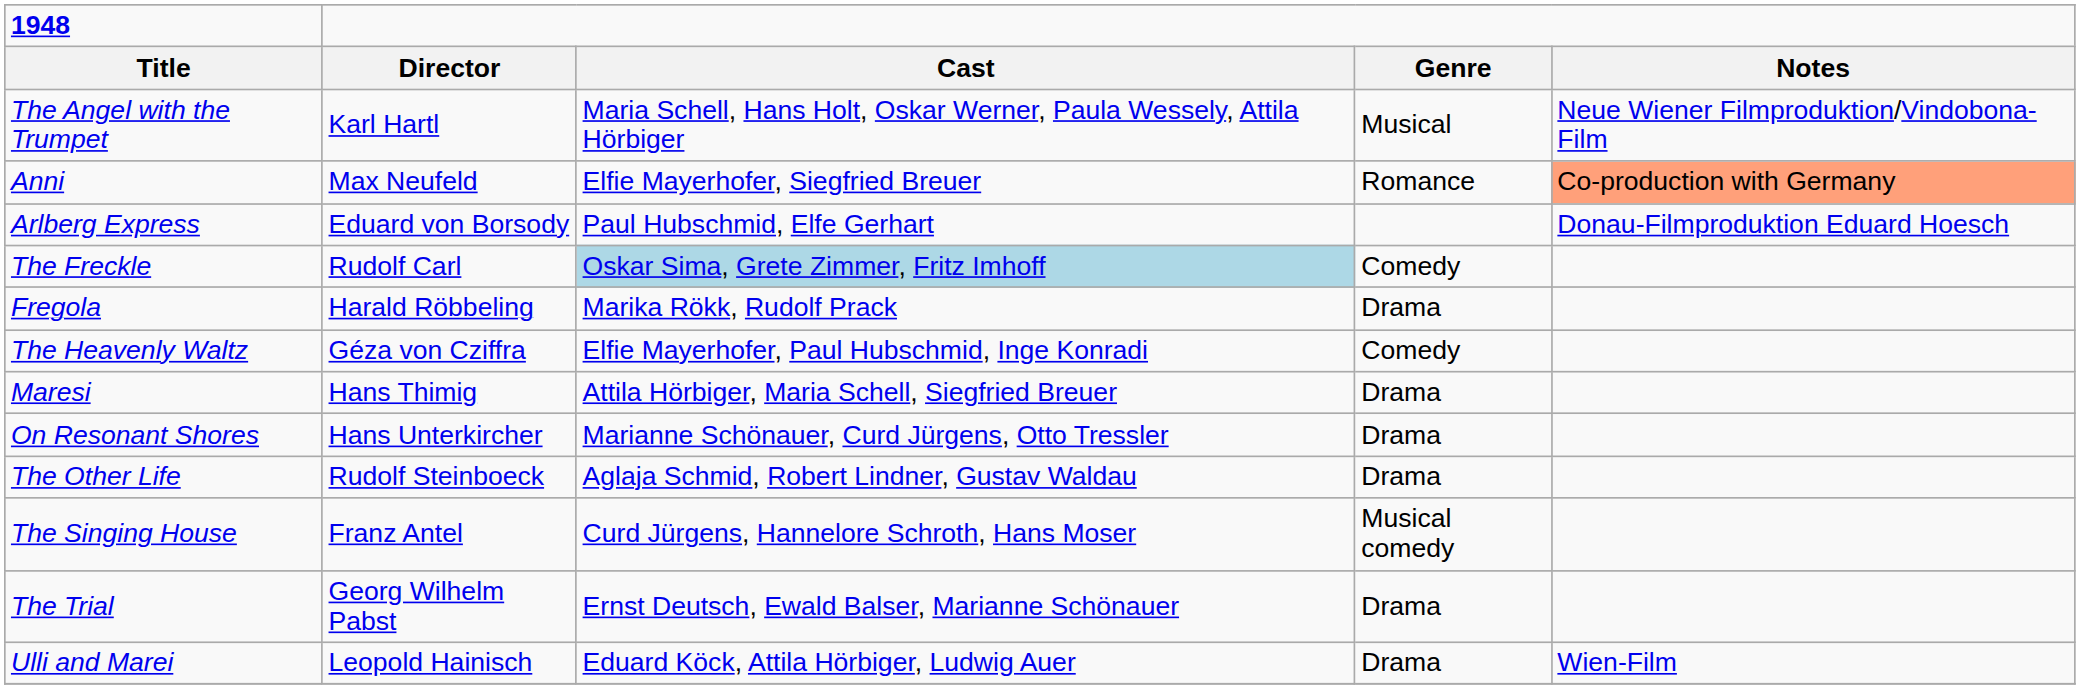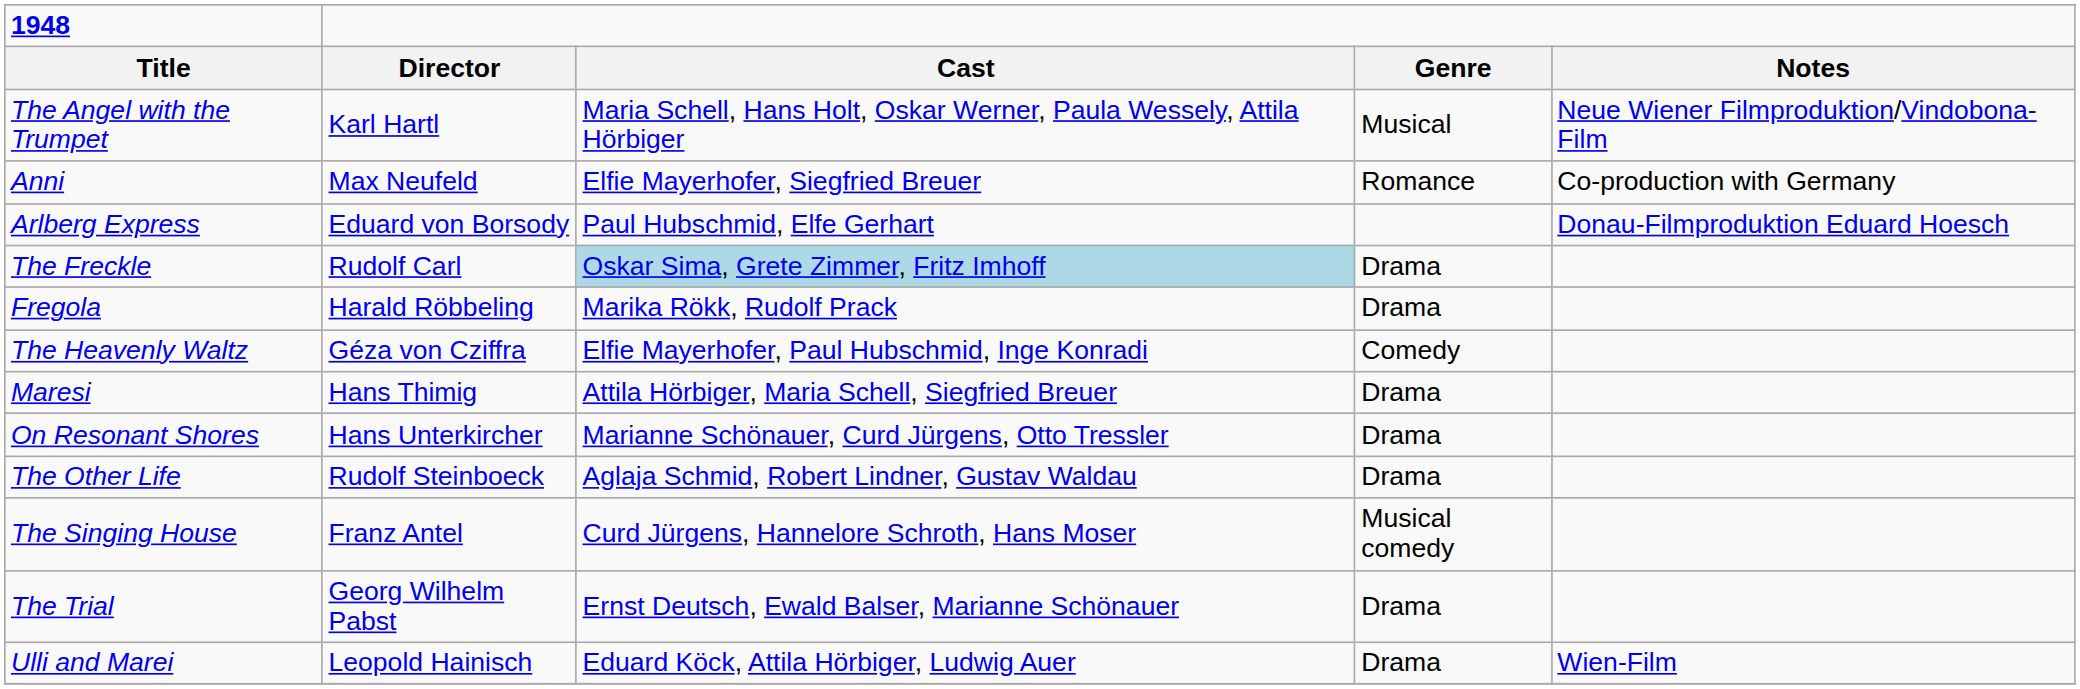 <table class="wikitable">
 <tr>
 <td><strong><a href='#'>1948</a></strong></td>
 </tr>
 <tr>
 <th>Title</th>
 <th>Director</th>
 <th>Cast</th>
 <th>Genre</th>
 <th>Notes</th>
 </tr>
 <tr>
 <td><em><a href='#'>The Angel with the Trumpet</a></em></td>
 <td><a href='#'>Karl Hartl</a></td>
 <td><a href='#'>Maria Schell</a>, <a href='#'>Hans Holt</a>, <a href='#'>Oskar Werner</a>, <a href='#'>Paula Wessely</a>, <a href='#'>Attila Hörbiger</a></td>
 <td>Musical</td>
 <td><a href='#'>Neue Wiener Filmproduktion</a>/<a href='#'>Vindobona-Film</a></td>
 </tr>
 <tr>
 <td><em><a href='#'>Anni</a></em></td>
 <td><a href='#'>Max Neufeld</a></td>
 <td><a href='#'>Elfie Mayerhofer</a>,  <a href='#'>Siegfried Breuer</a></td>
 <td>Romance</td>
-<td style="background: lightsalmon;">Co-production with Germany</td>
+<td>Co-production with Germany</td>
 </tr>
 <tr>
 <td><em><a href='#'>Arlberg Express</a></em></td>
 <td><a href='#'>Eduard von Borsody</a></td>
 <td><a href='#'>Paul Hubschmid</a>, <a href='#'>Elfe Gerhart</a></td>
 <td></td>
 <td><a href='#'>Donau-Filmproduktion Eduard Hoesch</a></td>
 </tr>
 <tr>
 <td><em><a href='#'>The Freckle</a></em></td>
 <td><a href='#'>Rudolf Carl</a></td>
 <td style="background: lightblue;"><a href='#'>Oskar Sima</a>, <a href='#'>Grete Zimmer</a>, <a href='#'>Fritz Imhoff</a></td>
-<td>Comedy</td>
+<td>Drama</td>
 <td></td>
 </tr>
 <tr>
 <td><em><a href='#'>Fregola</a></em></td>
 <td><a href='#'>Harald Röbbeling</a></td>
 <td><a href='#'>Marika Rökk</a>, <a href='#'>Rudolf Prack</a></td>
 <td>Drama</td>
 <td></td>
 </tr>
 <tr>
 <td><em><a href='#'>The Heavenly Waltz</a></em></td>
 <td><a href='#'>Géza von Cziffra</a></td>
 <td><a href='#'>Elfie Mayerhofer</a>, <a href='#'>Paul Hubschmid</a>, <a href='#'>Inge Konradi</a></td>
 <td>Comedy</td>
 <td></td>
 </tr>
 <tr>
 <td><em><a href='#'>Maresi</a></em></td>
 <td><a href='#'>Hans Thimig</a></td>
 <td><a href='#'>Attila Hörbiger</a>, <a href='#'>Maria Schell</a>, <a href='#'>Siegfried Breuer</a></td>
 <td>Drama</td>
 <td></td>
 </tr>
 <tr>
 <td><em><a href='#'>On Resonant Shores</a></em></td>
 <td><a href='#'>Hans Unterkircher</a></td>
 <td><a href='#'>Marianne Schönauer</a>, <a href='#'>Curd Jürgens</a>, <a href='#'>Otto Tressler</a></td>
 <td>Drama</td>
 <td></td>
 </tr>
 <tr>
 <td><em><a href='#'>The Other Life</a></em></td>
 <td><a href='#'>Rudolf Steinboeck</a></td>
 <td><a href='#'>Aglaja Schmid</a>, <a href='#'>Robert Lindner</a>, <a href='#'>Gustav Waldau</a></td>
 <td>Drama</td>
 <td></td>
 </tr>
 <tr>
 <td><em><a href='#'>The Singing House</a></em></td>
 <td><a href='#'>Franz Antel</a></td>
 <td><a href='#'>Curd Jürgens</a>, <a href='#'>Hannelore Schroth</a>, <a href='#'>Hans Moser</a></td>
 <td>Musical comedy</td>
 <td></td>
 </tr>
 <tr>
 <td><em><a href='#'>The Trial</a></em></td>
 <td><a href='#'>Georg Wilhelm Pabst</a></td>
 <td><a href='#'>Ernst Deutsch</a>, <a href='#'>Ewald Balser</a>, <a href='#'>Marianne Schönauer</a></td>
 <td>Drama</td>
 <td></td>
 </tr>
 <tr>
 <td><em><a href='#'>Ulli and Marei</a></em></td>
 <td><a href='#'>Leopold Hainisch</a></td>
 <td><a href='#'>Eduard Köck</a>, <a href='#'>Attila Hörbiger</a>, <a href='#'>Ludwig Auer</a></td>
 <td>Drama</td>
 <td><a href='#'>Wien-Film</a></td>
 </tr>
 <tr>
 </tr>
 </table>
